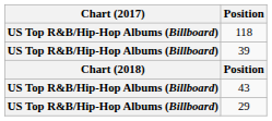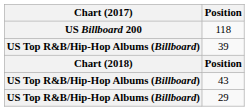 <table class="wikitable plainrowheaders" style="text-align:center">
 <tr>
 <th scope="col">Chart (2017)</th>
 <th scope="col">Position</th>
 </tr>
 <tr>
-<th scope="row">US Top R&B/Hip-Hop Albums (<em>Billboard</em>)</th>
+<th scope="row">US <em>Billboard</em> 200</th>
 <td>118</td>
 </tr>
 <tr>
 <th scope="row">US Top R&B/Hip-Hop Albums (<em>Billboard</em>)</th>
 <td>39</td>
 </tr>
 <tr>
 <th scope="col">Chart (2018)</th>
 <th scope="col">Position</th>
 </tr>
 <tr>
 <th scope="row">US Top R&B/Hip-Hop Albums (<em>Billboard</em>)</th>
 <td>43</td>
 </tr>
 <tr>
 <th scope="row">US Top R&B/Hip-Hop Albums (<em>Billboard</em>)</th>
 <td>29</td>
 </tr>
 </table>
